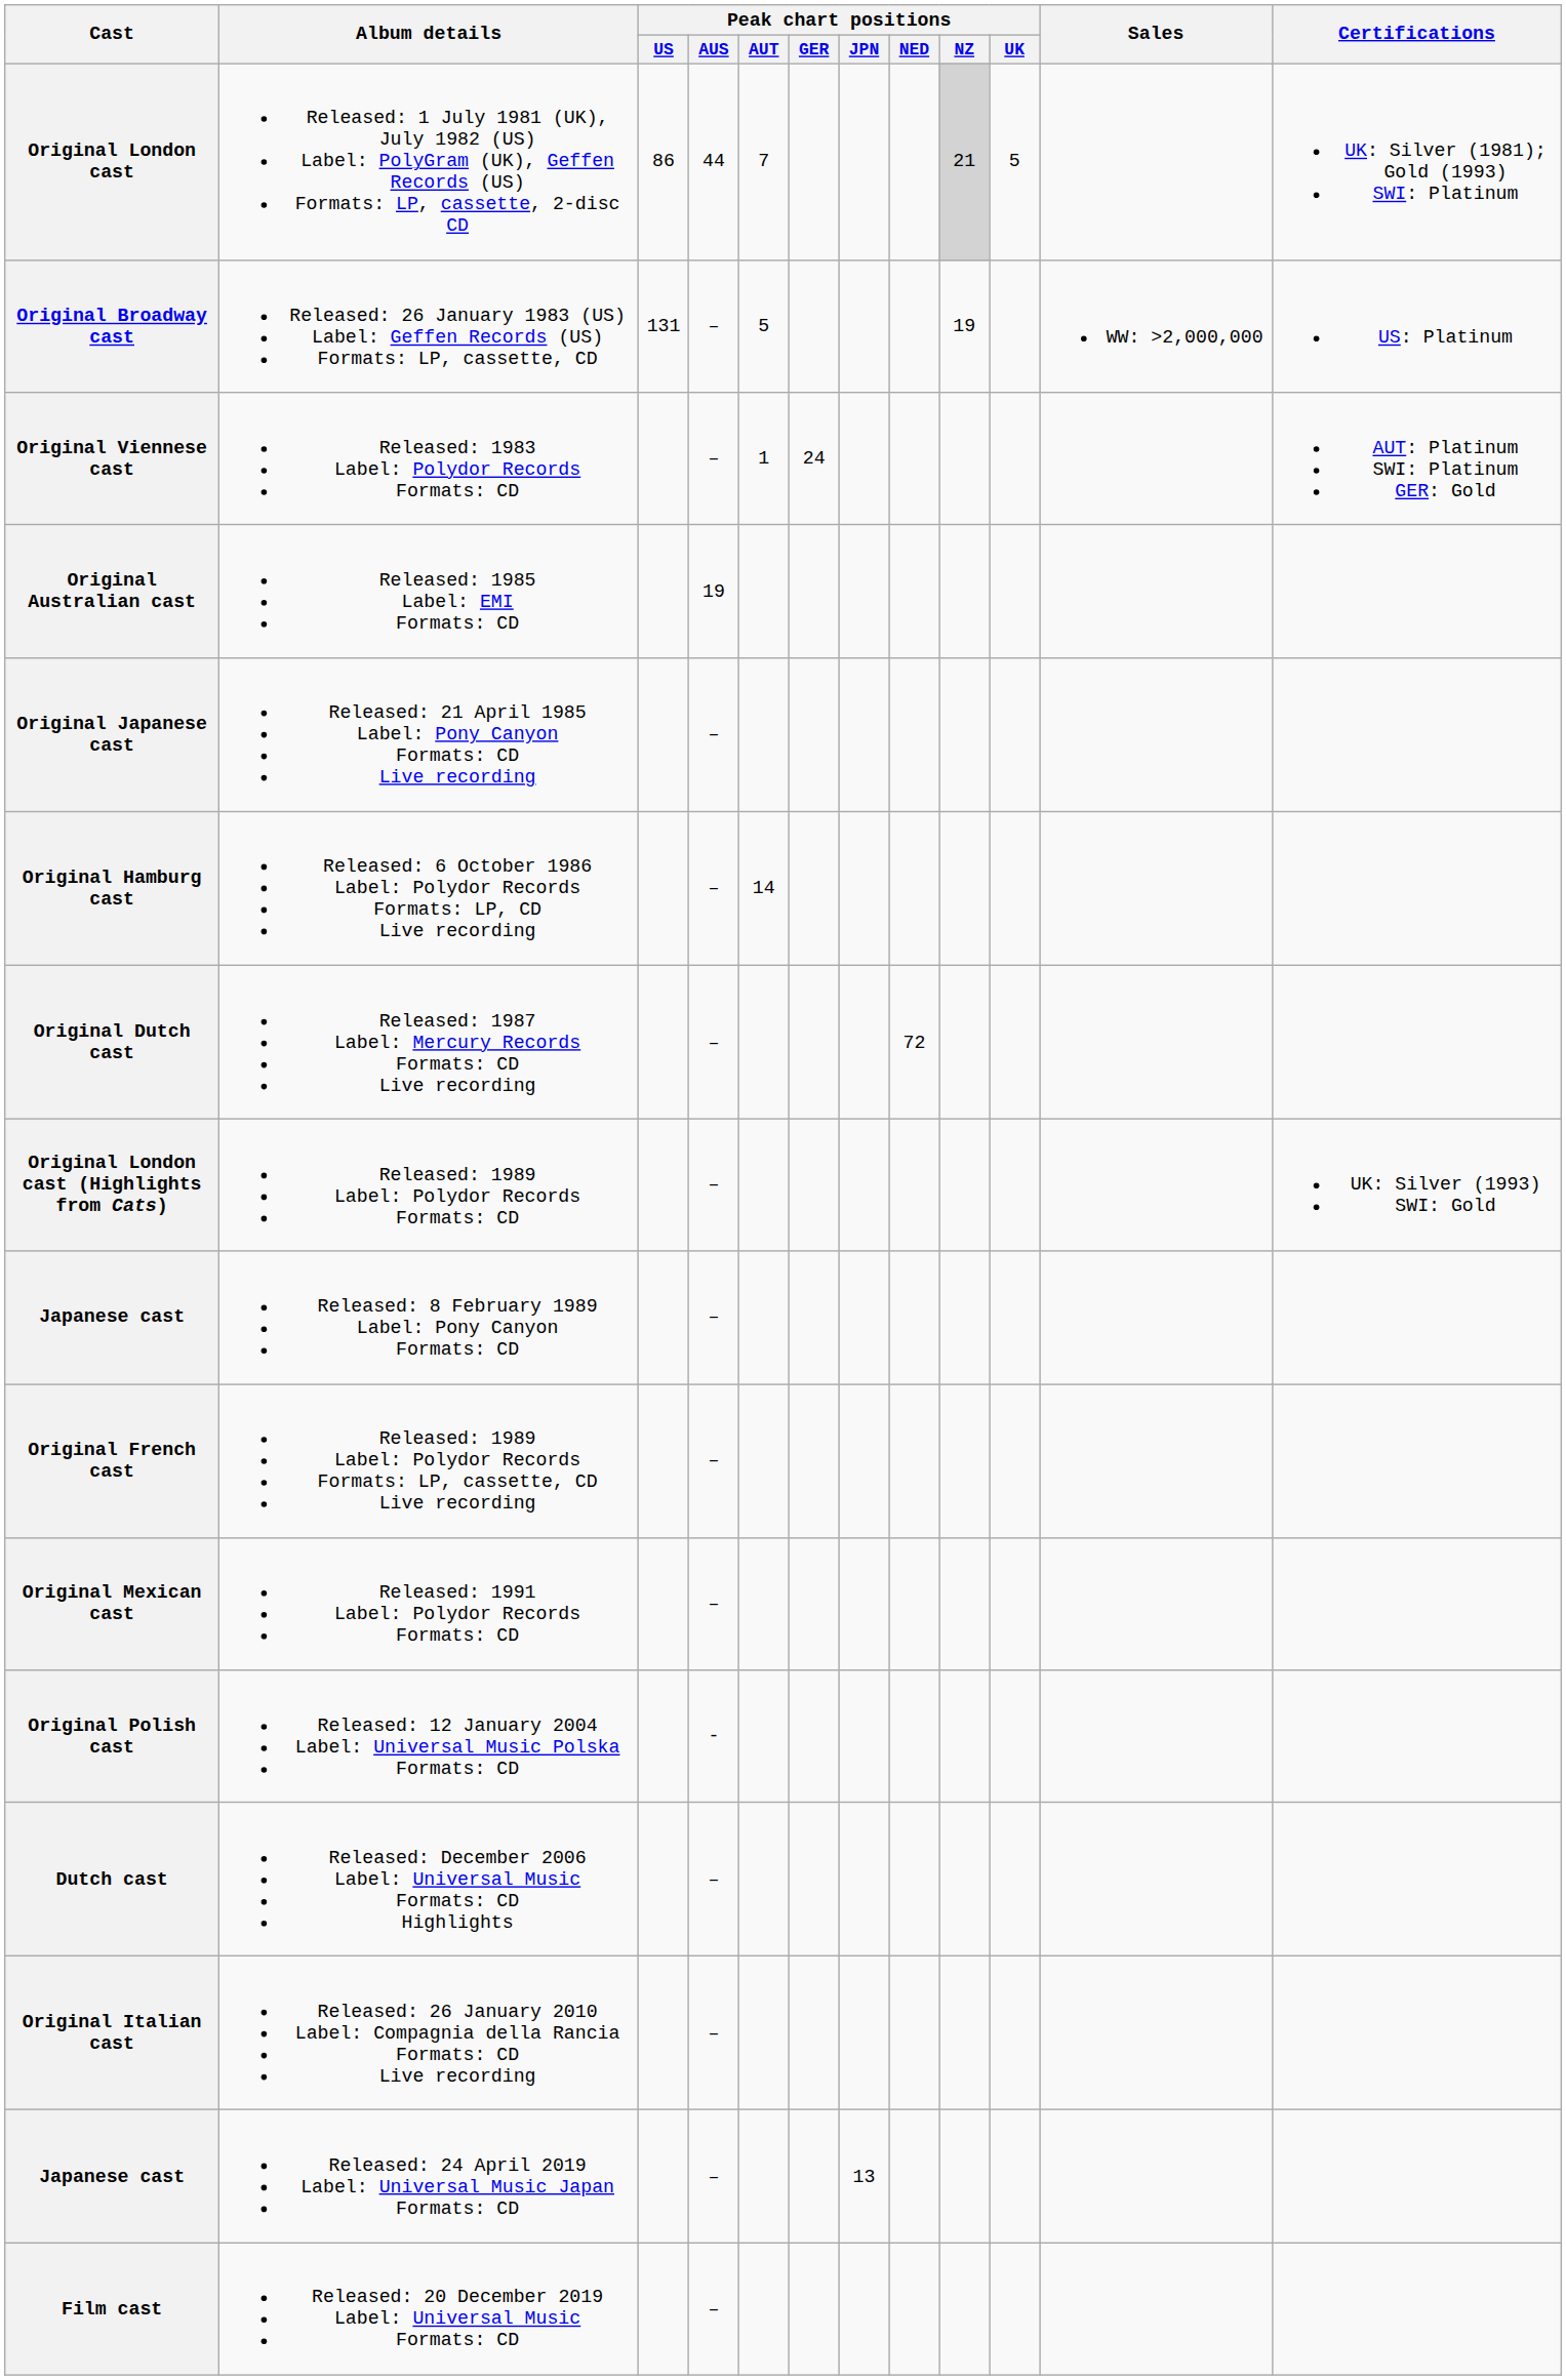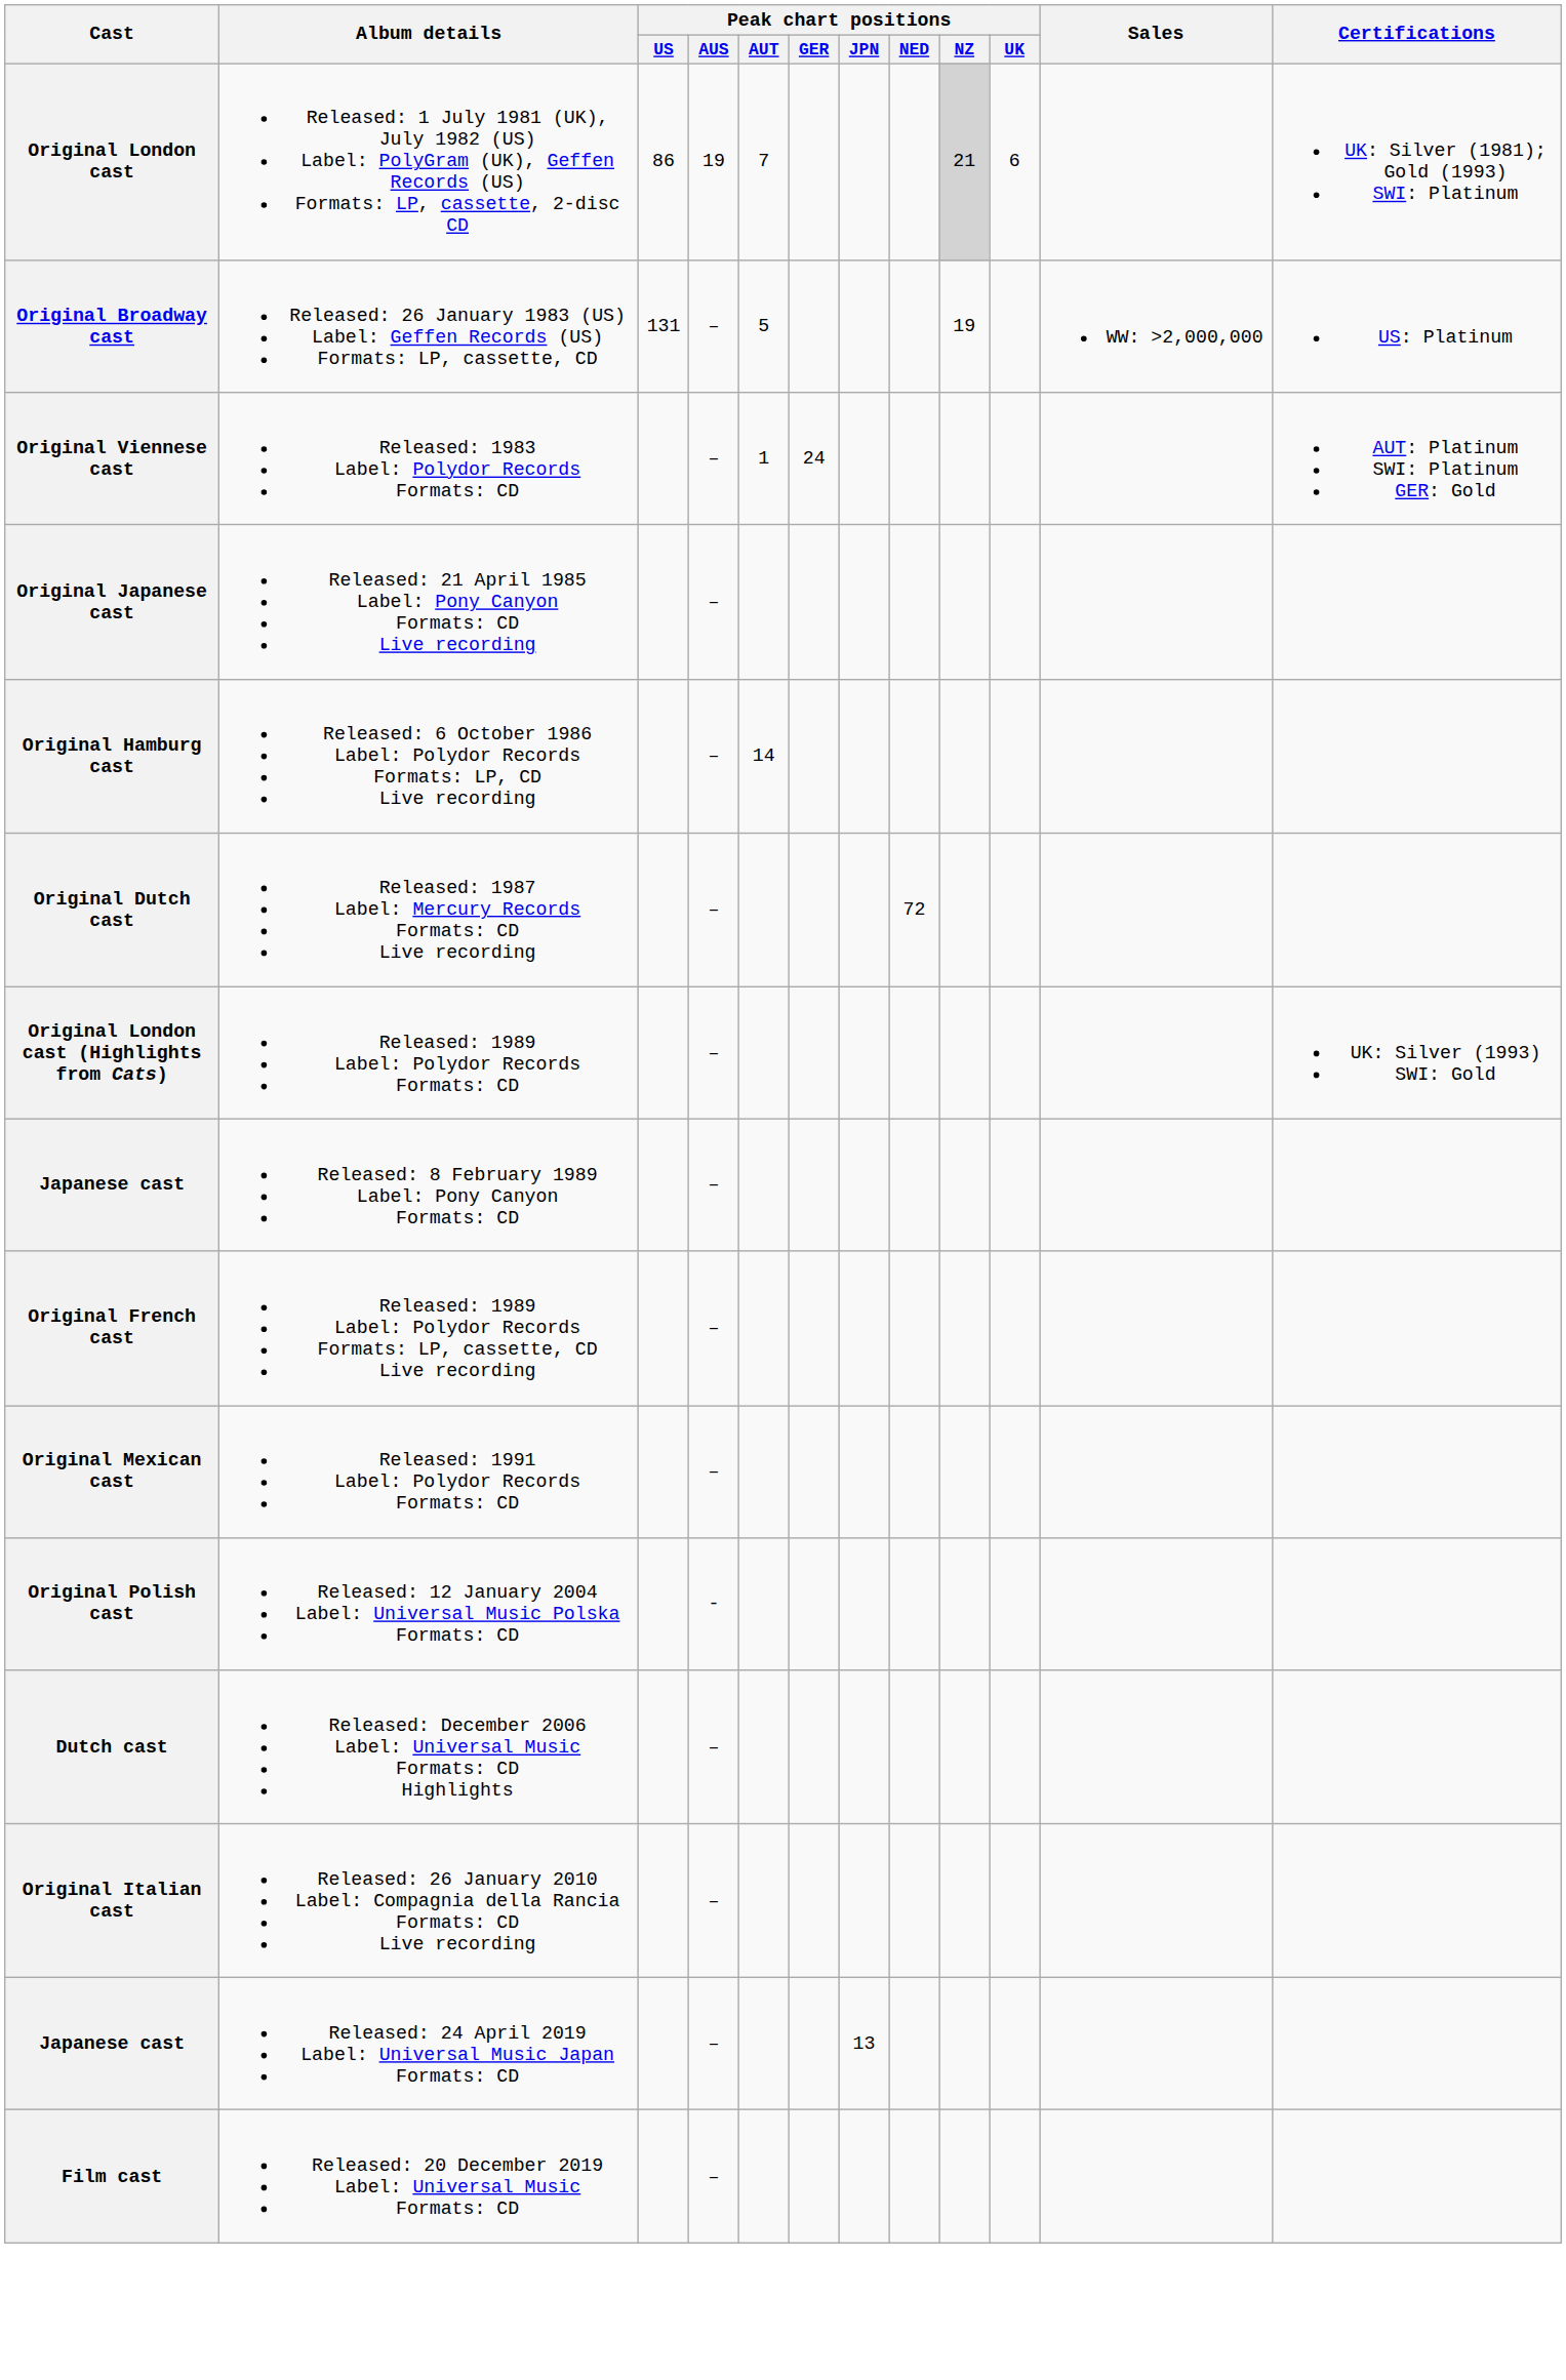 <table class="wikitable plainrowheaders" style="text-align:center;">
 <tr>
 <th scope="col" rowspan="2" style="width:11em;">Cast</th>
 <th scope="col" rowspan="2" style="width:22em;">Album details</th>
 <th scope="col" colspan="8">Peak chart positions</th>
 <th scope="col" rowspan="2" style="width:12em;">Sales</th>
 <th scope="col" rowspan="2" style="width:15em;"><a href='#'>Certifications</a></th>
 </tr>
 <tr>
 <th scope="col" style="width:2.5em;font-size:90%;"><a href='#'>US</a><br></th>
 <th scope="col" style="width:2.5em;font-size:90%;"><a href='#'>AUS</a><br></th>
 <th scope="col" style="width:2.5em;font-size:90%;"><a href='#'>AUT</a><br></th>
 <th scope="col" style="width:2.5em;font-size:90%;"><a href='#'>GER</a><br></th>
 <th scope="col" style="width:2.5em;font-size:90%;"><a href='#'>JPN</a><br></th>
 <th scope="col" style="width:2.5em;font-size:90%;"><a href='#'>NED</a><br></th>
 <th scope="col" style="width:2.5em;font-size:90%;"><a href='#'>NZ</a><br></th>
 <th scope="col" style="width:2.5em;font-size:90%;"><a href='#'>UK</a><br></th>
 </tr>
 <tr>
 <th scope="row">Original London cast</th>
 <td><br><ul><li>Released: 1 July 1981 (UK), July 1982 (US)</li><li>Label: <a href='#'>PolyGram</a> (UK), <a href='#'>Geffen Records</a> (US)</li><li>Formats: <a href='#'>LP</a>, <a href='#'>cassette</a>, 2-disc <a href='#'>CD</a></li></ul></td>
 <td>86</td>
-<td>44</td>
+<td>19</td>
 <td>7</td>
 <td></td>
 <td></td>
 <td></td>
 <td style="background: lightgrey;">21</td>
-<td>5</td>
+<td>6</td>
 <td></td>
 <td><br><ul><li><a href='#'>UK</a>: Silver (1981); Gold (1993)</li><li><a href='#'>SWI</a>: Platinum</li></ul></td>
 </tr>
 <tr>
 <th scope="row"><a href='#'>Original Broadway cast</a></th>
 <td><br><ul><li>Released: 26 January 1983 (US)</li><li>Label: <a href='#'>Geffen Records</a> (US)</li><li>Formats: LP, cassette, CD</li></ul></td>
 <td>131</td>
 <td>–</td>
 <td>5</td>
 <td></td>
 <td></td>
 <td></td>
 <td>19</td>
 <td></td>
 <td><br><ul><li>WW: >2,000,000</li></ul></td>
 <td><br><ul><li><a href='#'>US</a>: Platinum</li></ul></td>
 </tr>
 <tr>
 <th scope="row">Original Viennese cast</th>
 <td><br><ul><li>Released: 1983</li><li>Label: <a href='#'>Polydor Records</a></li><li>Formats: CD</li></ul></td>
 <td></td>
 <td>–</td>
 <td>1</td>
 <td>24</td>
 <td></td>
 <td></td>
 <td></td>
 <td></td>
 <td></td>
 <td><br><ul><li><a href='#'>AUT</a>: Platinum</li><li>SWI: Platinum</li><li><a href='#'>GER</a>: Gold</li></ul></td>
-</tr>
-<tr>
-<th scope="row">Original Australian cast</th>
-<td><br><ul><li>Released: 1985</li><li>Label: <a href='#'>EMI</a></li><li>Formats: CD</li></ul></td>
-<td></td>
-<td>19</td>
-<td></td>
-<td></td>
-<td></td>
-<td></td>
-<td></td>
-<td></td>
-<td></td>
-<td></td>
 </tr>
 <tr>
 <th scope="row">Original Japanese cast</th>
 <td><br><ul><li>Released: 21 April 1985</li><li>Label: <a href='#'>Pony Canyon</a></li><li>Formats: CD</li><li><a href='#'>Live recording</a></li></ul></td>
 <td></td>
 <td>–</td>
 <td></td>
 <td></td>
 <td></td>
 <td></td>
 <td></td>
 <td></td>
 <td></td>
 <td></td>
 </tr>
 <tr>
 <th scope="row">Original Hamburg cast</th>
 <td><br><ul><li>Released: 6 October 1986</li><li>Label: Polydor Records</li><li>Formats: LP, CD</li><li>Live recording</li></ul></td>
 <td></td>
 <td>–</td>
 <td>14</td>
 <td></td>
 <td></td>
 <td></td>
 <td></td>
 <td></td>
 <td></td>
 <td></td>
 </tr>
 <tr>
 <th scope="row">Original Dutch cast</th>
 <td><br><ul><li>Released: 1987</li><li>Label: <a href='#'>Mercury Records</a></li><li>Formats: CD</li><li>Live recording</li></ul></td>
 <td></td>
 <td>–</td>
 <td></td>
 <td></td>
 <td></td>
 <td>72</td>
 <td></td>
 <td></td>
 <td></td>
 <td></td>
 </tr>
 <tr>
 <th scope="row">Original London cast (Highlights from <em>Cats</em>)</th>
 <td><br><ul><li>Released: 1989</li><li>Label: Polydor Records</li><li>Formats: CD</li></ul></td>
 <td></td>
 <td>–</td>
 <td></td>
 <td></td>
 <td></td>
 <td></td>
 <td></td>
 <td></td>
 <td></td>
 <td><br><ul><li>UK: Silver (1993)</li><li>SWI: Gold</li></ul></td>
 </tr>
 <tr>
 <th scope="row">Japanese cast</th>
 <td><br><ul><li>Released: 8 February 1989</li><li>Label: Pony Canyon</li><li>Formats: CD</li></ul></td>
 <td></td>
 <td>–</td>
 <td></td>
 <td></td>
 <td></td>
 <td></td>
 <td></td>
 <td></td>
 <td></td>
 <td></td>
 </tr>
 <tr>
 <th scope="row">Original French cast</th>
 <td><br><ul><li>Released: 1989</li><li>Label: Polydor Records</li><li>Formats: LP, cassette, CD</li><li>Live recording</li></ul></td>
 <td></td>
 <td>–</td>
 <td></td>
 <td></td>
 <td></td>
 <td></td>
 <td></td>
 <td></td>
 <td></td>
 <td></td>
 </tr>
 <tr>
 <th scope="row">Original Mexican cast</th>
 <td><br><ul><li>Released: 1991</li><li>Label: Polydor Records</li><li>Formats: CD</li></ul></td>
 <td></td>
 <td>–</td>
 <td></td>
 <td></td>
 <td></td>
 <td></td>
 <td></td>
 <td></td>
 <td></td>
 <td></td>
 </tr>
 <tr>
 <th scope="row">Original Polish cast</th>
 <td><br><ul><li>Released: 12 January 2004</li><li>Label: <a href='#'>Universal Music Polska</a></li><li>Formats: CD</li></ul></td>
 <td></td>
 <td>-</td>
 <td></td>
 <td></td>
 <td></td>
 <td></td>
 <td></td>
 <td></td>
 <td></td>
 <td></td>
 </tr>
 <tr>
 <th scope="row">Dutch cast</th>
 <td><br><ul><li>Released: December 2006</li><li>Label: <a href='#'>Universal Music</a></li><li>Formats: CD</li><li>Highlights</li></ul></td>
 <td></td>
 <td>–</td>
 <td></td>
 <td></td>
 <td></td>
 <td></td>
 <td></td>
 <td></td>
 <td></td>
 <td></td>
 </tr>
 <tr>
 <th scope="row">Original Italian cast</th>
 <td><br><ul><li>Released: 26 January 2010</li><li>Label: Compagnia della Rancia</li><li>Formats: CD</li><li>Live recording</li></ul></td>
 <td></td>
 <td>–</td>
 <td></td>
 <td></td>
 <td></td>
 <td></td>
 <td></td>
 <td></td>
 <td></td>
 <td></td>
 </tr>
 <tr>
 <th scope="row">Japanese cast</th>
 <td><br><ul><li>Released: 24 April 2019</li><li>Label: <a href='#'>Universal Music Japan</a></li><li>Formats: CD</li></ul></td>
 <td></td>
 <td>–</td>
 <td></td>
 <td></td>
 <td>13</td>
 <td></td>
 <td></td>
 <td></td>
 <td></td>
 <td></td>
 </tr>
 <tr>
 <th scope="row">Film cast</th>
 <td><br><ul><li>Released: 20 December 2019</li><li>Label: <a href='#'>Universal Music</a></li><li>Formats: CD</li></ul></td>
 <td></td>
 <td>–</td>
 <td></td>
 <td></td>
 <td></td>
 <td></td>
 <td></td>
 <td></td>
 <td></td>
 <td></td>
 </tr>
 </table>
